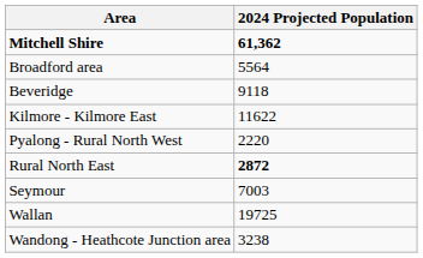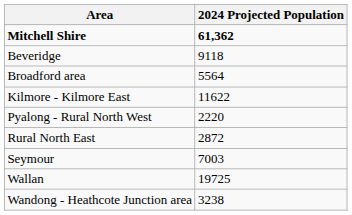 <table class="wikitable">
 <tr>
 <th>Area</th>
 <th>2024 Projected Population</th>
 </tr>
 <tr>
 <td><strong>Mitchell Shire</strong></td>
 <td><strong>61,362</strong></td>
 </tr>
 <tr>
+<td>Beveridge</td>
+<td>9118</td>
+</tr>
+<tr>
 <td>Broadford area</td>
 <td>5564</td>
-</tr>
-<tr>
-<td>Beveridge</td>
-<td>9118</td>
 </tr>
 <tr>
 <td>Kilmore - Kilmore East</td>
 <td>11622</td>
 </tr>
 <tr>
 <td>Pyalong - Rural North West</td>
 <td>2220</td>
 </tr>
 <tr>
 <td>Rural North East</td>
-<td><strong>2872</strong></td>
+<td>2872</td>
 </tr>
 <tr>
 <td>Seymour</td>
 <td>7003</td>
 </tr>
 <tr>
 <td>Wallan</td>
 <td>19725</td>
 </tr>
 <tr>
 <td>Wandong - Heathcote Junction area</td>
 <td>3238</td>
 </tr>
 </table>
